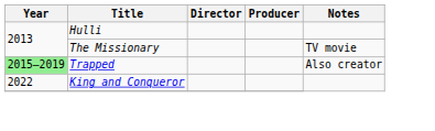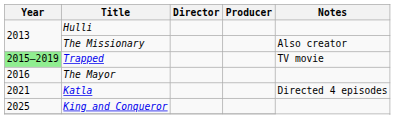 <table class="wikitable">
 <tr>
 <th>Year</th>
 <th>Title</th>
 <th width=65>Director</th>
 <th width=65>Producer</th>
 <th>Notes</th>
 </tr>
 <tr>
 <td rowspan=2>2013</td>
 <td><em>Hulli</em></td>
 <td></td>
 <td></td>
 <td></td>
 </tr>
 <tr>
 <td><em>The Missionary</em></td>
 <td></td>
 <td></td>
-<td>TV movie</td>
+<td>Also creator</td>
 </tr>
 <tr>
 <td style="background: lightgreen;">2015–2019</td>
 <td><em><a href='#'>Trapped</a></em></td>
 <td></td>
 <td></td>
-<td>Also creator</td>
+<td>TV movie</td>
 </tr>
 <tr>
-<td>2022</td>
+<td>2016</td>
+<td><em>The Mayor</em></td>
+<td></td>
+<td></td>
+<td></td>
+</tr>
+<tr>
+<td>2021</td>
+<td><em><a href='#'>Katla</a></em></td>
+<td></td>
+<td></td>
+<td>Directed 4 episodes</td>
+</tr>
+<tr>
+<td>2025</td>
 <td><em><a href='#'>King and Conqueror</a></em></td>
 <td></td>
 <td></td>
 </tr>
 <tr>
 </tr>
 </table>
